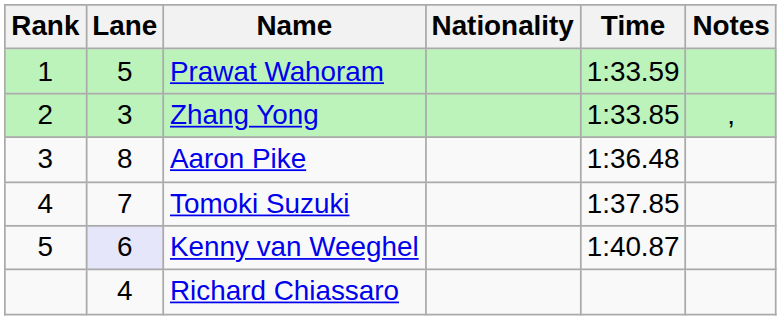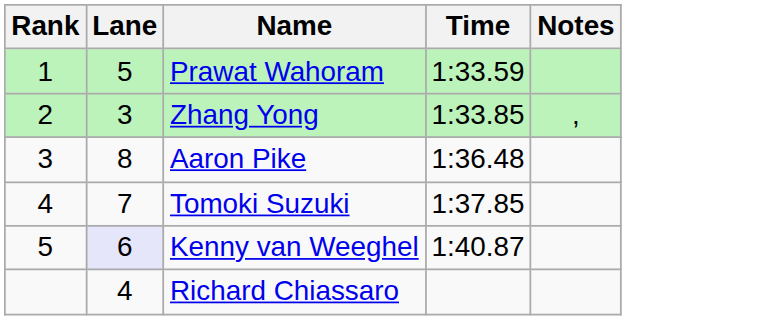 <table class="wikitable sortable" style="text-align:center">
 <tr>
 <th>Rank</th>
 <th>Lane</th>
 <th>Name</th>
-<th>Nationality</th>
 <th>Time</th>
 <th>Notes</th>
 </tr>
 <tr bgcolor=bbf3bb>
 <td>1</td>
 <td>5</td>
 <td align="left"><a href='#'>Prawat Wahoram</a></td>
-<td align="left"></td>
 <td>1:33.59</td>
 <td></td>
 </tr>
 <tr bgcolor=bbf3bb>
 <td>2</td>
 <td>3</td>
 <td align="left"><a href='#'>Zhang Yong</a></td>
-<td align="left"></td>
 <td>1:33.85</td>
 <td>, </td>
 </tr>
 <tr>
 <td>3</td>
 <td>8</td>
 <td align="left"><a href='#'>Aaron Pike</a></td>
-<td align="left"></td>
 <td>1:36.48</td>
 <td></td>
 </tr>
 <tr>
 <td>4</td>
 <td>7</td>
 <td align="left"><a href='#'>Tomoki Suzuki</a></td>
-<td align="left"></td>
 <td>1:37.85</td>
 <td></td>
 </tr>
 <tr>
 <td>5</td>
 <td style="background: lavender;">6</td>
 <td align="left"><a href='#'>Kenny van Weeghel</a></td>
-<td align="left"></td>
 <td>1:40.87</td>
 <td></td>
 </tr>
 <tr>
 <td></td>
 <td>4</td>
 <td align="left"><a href='#'>Richard Chiassaro</a></td>
-<td align="left"></td>
 <td></td>
 <td></td>
 </tr>
 </table>
